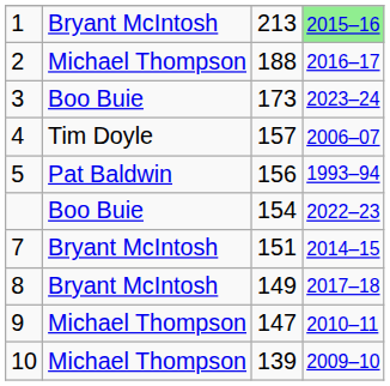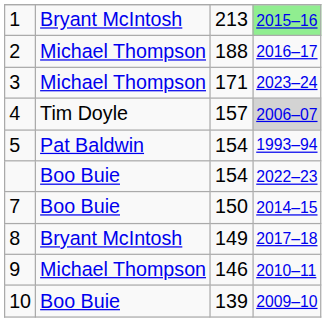 <table class="wikitable">
 <tr>
 </tr>
 <tr>
 <td>1</td>
 <td><a href='#'>Bryant McIntosh</a></td>
 <td>213</td>
 <td style="background: lightgreen; font-size:80%;"><a href='#'>2015–16</a></td>
 </tr>
 <tr>
 <td>2</td>
 <td><a href='#'>Michael Thompson</a></td>
 <td>188</td>
 <td style="font-size:80%;"><a href='#'>2016–17</a></td>
 </tr>
 <tr>
 <td>3</td>
-<td><a href='#'>Boo Buie</a></td>
-<td>173</td>
+<td><a href='#'>Michael Thompson</a></td>
+<td>171</td>
 <td style="font-size:80%;"><a href='#'>2023–24</a></td>
 </tr>
 <tr>
 <td>4</td>
 <td>Tim Doyle</td>
 <td>157</td>
-<td style="font-size:80%;"><a href='#'>2006–07</a></td>
+<td style="background: lightgrey; font-size:80%;"><a href='#'>2006–07</a></td>
 </tr>
 <tr>
 <td>5</td>
 <td><a href='#'>Pat Baldwin</a></td>
-<td>156</td>
+<td>154</td>
 <td style="font-size:80%;"><a href='#'>1993–94</a></td>
 </tr>
 <tr>
 <td></td>
 <td><a href='#'>Boo Buie</a></td>
 <td>154</td>
 <td style="font-size:80%;"><a href='#'>2022–23</a></td>
 </tr>
 <tr>
 <td>7</td>
-<td><a href='#'>Bryant McIntosh</a></td>
-<td>151</td>
+<td><a href='#'>Boo Buie</a></td>
+<td>150</td>
 <td style="font-size:80%;"><a href='#'>2014–15</a></td>
 </tr>
 <tr>
 <td>8</td>
 <td><a href='#'>Bryant McIntosh</a></td>
 <td>149</td>
 <td style="font-size:80%;"><a href='#'>2017–18</a></td>
 </tr>
 <tr>
 <td>9</td>
 <td><a href='#'>Michael Thompson</a></td>
-<td>147</td>
+<td>146</td>
 <td style="font-size:80%;"><a href='#'>2010–11</a></td>
 </tr>
 <tr>
 <td>10</td>
-<td><a href='#'>Michael Thompson</a></td>
+<td><a href='#'>Boo Buie</a></td>
 <td>139</td>
 <td style="font-size:80%;"><a href='#'>2009–10</a></td>
 </tr>
 </table>
